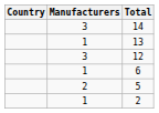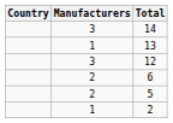 <table class="wikitable">
 <tr>
 <th>Country</th>
 <th>Manufacturers</th>
 <th>Total</th>
 </tr>
 <tr>
 <td></td>
 <td align="center">3</td>
 <td align="center">14</td>
 </tr>
 <tr>
 <td></td>
 <td align="center">1</td>
 <td align="center">13</td>
 </tr>
 <tr>
 <td></td>
 <td align="center">3</td>
 <td align="center">12</td>
 </tr>
 <tr>
 <td></td>
-<td align="center">1</td>
+<td align="center">2</td>
 <td align="center">6</td>
 </tr>
 <tr>
 <td></td>
 <td align="center">2</td>
 <td align="center">5</td>
 </tr>
 <tr>
 <td></td>
 <td align="center">1</td>
 <td align="center">2</td>
 </tr>
 </table>
